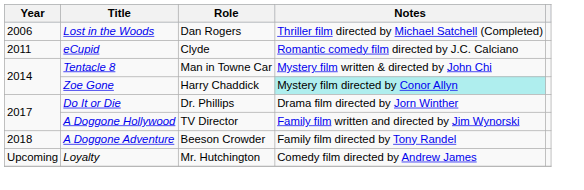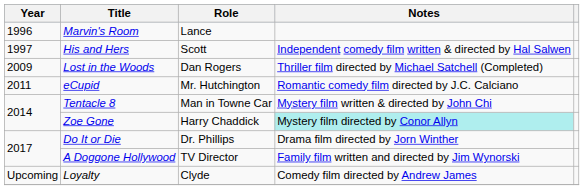 <table class="wikitable">
 <tr style="background:#b0c4de; text-align:center;">
 <th>Year</th>
 <th>Title</th>
 <th>Role</th>
 <th>Notes</th>
 <th></th>
 </tr>
 <tr>
-<td>2006</td>
+<td>1996</td>
+<td><em><a href='#'>Marvin's Room</a></em></td>
+<td>Lance</td>
+<td></td>
+<td></td>
+</tr>
+<tr>
+<td>1997</td>
+<td><em><a href='#'>His and Hers</a></em></td>
+<td>Scott</td>
+<td><a href='#'>Independent</a> <a href='#'>comedy film</a> <a href='#'>written</a> & directed by <a href='#'>Hal Salwen</a></td>
+<td></td>
+</tr>
+<tr>
+<td>2009</td>
 <td><em><a href='#'>Lost in the Woods</a></em></td>
 <td>Dan Rogers</td>
 <td><a href='#'>Thriller film</a> directed by <a href='#'>Michael Satchell</a> (Completed)</td>
 <td></td>
 </tr>
 <tr>
 <td>2011</td>
 <td><em><a href='#'>eCupid</a></em></td>
-<td>Clyde</td>
+<td>Mr. Hutchington</td>
 <td><a href='#'>Romantic comedy film</a> directed by J.C. Calciano</td>
 <td></td>
 </tr>
 <tr>
 <td rowspan="2">2014</td>
 <td><em><a href='#'>Tentacle 8</a></em></td>
 <td>Man in Towne Car</td>
 <td><a href='#'>Mystery film</a> written & directed by <a href='#'>John Chi</a></td>
 <td></td>
 </tr>
 <tr>
 <td><em><a href='#'>Zoe Gone</a></em></td>
 <td>Harry Chaddick</td>
 <td style="background: paleturquoise;">Mystery film directed by <a href='#'>Conor Allyn</a></td>
 <td></td>
 </tr>
 <tr>
 <td rowspan="2">2017</td>
 <td><em><a href='#'>Do It or Die</a></em></td>
 <td>Dr. Phillips</td>
 <td>Drama film directed by <a href='#'>Jorn Winther</a></td>
 <td></td>
 </tr>
 <tr>
 <td><em><a href='#'>A Doggone Hollywood</a></em></td>
 <td>TV Director</td>
 <td><a href='#'>Family film</a> written and directed by <a href='#'>Jim Wynorski</a></td>
 <td></td>
 </tr>
 <tr>
-<td>2018</td>
-<td><em><a href='#'>A Doggone Adventure</a></em></td>
-<td>Beeson Crowder</td>
-<td>Family film directed by <a href='#'>Tony Randel</a></td>
-<td></td>
-</tr>
-<tr>
 <td>Upcoming</td>
 <td><em>Loyalty</em></td>
-<td>Mr. Hutchington</td>
+<td>Clyde</td>
 <td>Comedy film directed by <a href='#'>Andrew James</a></td>
 <td></td>
 </tr>
 <tr>
 </tr>
 </table>
